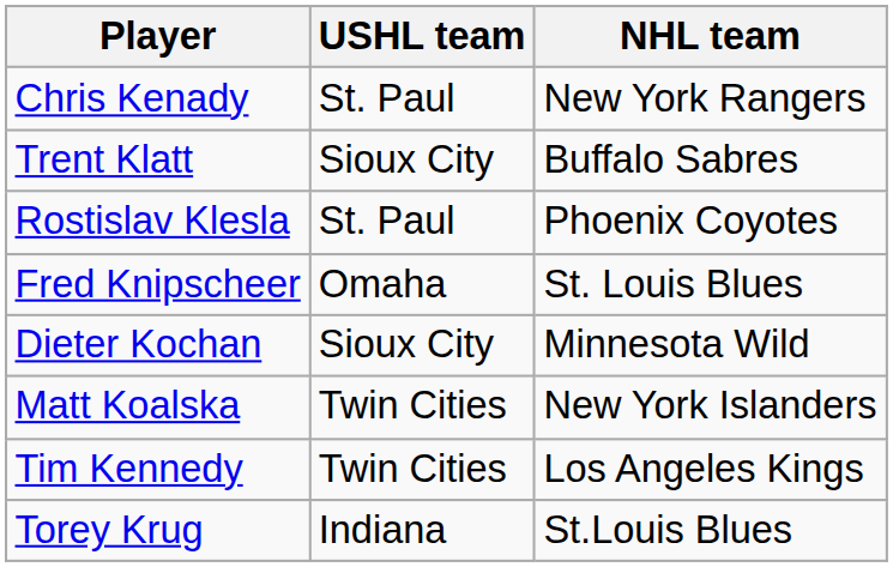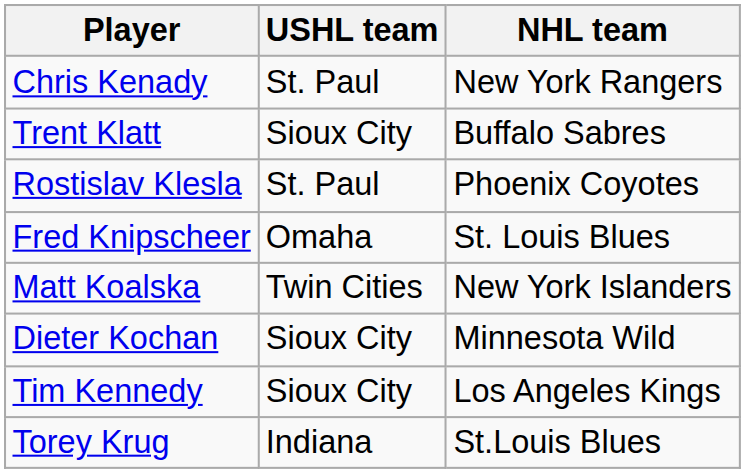 <table class="wikitable">
 <tr>
 <th>Player</th>
 <th>USHL team</th>
 <th>NHL team</th>
 </tr>
 <tr>
 <td><a href='#'>Chris Kenady</a></td>
 <td>St. Paul</td>
 <td>New York Rangers</td>
 </tr>
 <tr>
 <td><a href='#'>Trent Klatt</a></td>
 <td>Sioux City</td>
 <td>Buffalo Sabres</td>
 </tr>
 <tr>
 <td><a href='#'>Rostislav Klesla</a></td>
 <td>St. Paul</td>
 <td>Phoenix Coyotes</td>
 </tr>
 <tr>
 <td><a href='#'>Fred Knipscheer</a></td>
 <td>Omaha</td>
 <td>St. Louis Blues</td>
 </tr>
 <tr>
+<td><a href='#'>Matt Koalska</a></td>
+<td>Twin Cities</td>
+<td>New York Islanders</td>
+</tr>
+<tr>
 <td><a href='#'>Dieter Kochan</a></td>
 <td>Sioux City</td>
 <td>Minnesota Wild</td>
 </tr>
 <tr>
-<td><a href='#'>Matt Koalska</a></td>
-<td>Twin Cities</td>
-<td>New York Islanders</td>
-</tr>
-<tr>
 <td><a href='#'>Tim Kennedy</a></td>
-<td>Twin Cities</td>
+<td>Sioux City</td>
 <td>Los Angeles Kings</td>
 </tr>
 <tr>
 <td><a href='#'>Torey Krug</a></td>
 <td>Indiana</td>
 <td>St.Louis Blues</td>
 </tr>
 </table>
